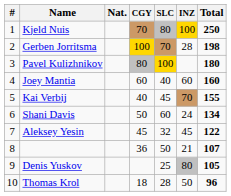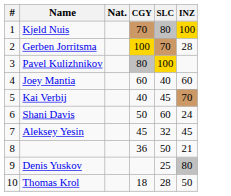 <table class="wikitable" style="text-align:center;">
 <tr>
 <th>#</th>
 <th>Name</th>
 <th>Nat.</th>
 <th><small>CGY</small></th>
 <th><small>SLC</small></th>
 <th><small>INZ</small></th>
-<th>Total</th>
 </tr>
 <tr>
 <td>1</td>
 <td align=left><a href='#'>Kjeld Nuis</a></td>
 <td></td>
 <td bgcolor=cc9966>70</td>
 <td bgcolor=silver>80</td>
 <td bgcolor=gold>100</td>
-<td><strong>250</strong></td>
 </tr>
 <tr>
 <td>2</td>
 <td align=left><a href='#'>Gerben Jorritsma</a></td>
 <td></td>
 <td bgcolor=gold>100</td>
 <td bgcolor=cc9966>70</td>
 <td>28</td>
-<td><strong>198</strong></td>
 </tr>
 <tr>
 <td>3</td>
 <td align=left><a href='#'>Pavel Kulizhnikov</a></td>
 <td></td>
 <td bgcolor=silver>80</td>
 <td bgcolor=gold>100</td>
 <td></td>
-<td><strong>180</strong></td>
 </tr>
 <tr>
 <td>4</td>
 <td align=left><a href='#'>Joey Mantia</a></td>
 <td></td>
 <td>60</td>
 <td>40</td>
 <td>60</td>
-<td><strong>160</strong></td>
 </tr>
 <tr>
 <td>5</td>
 <td align=left><a href='#'>Kai Verbij</a></td>
 <td></td>
 <td>40</td>
 <td>45</td>
 <td bgcolor=cc9966>70</td>
-<td><strong>155</strong></td>
 </tr>
 <tr>
 <td>6</td>
 <td align=left><a href='#'>Shani Davis</a></td>
 <td></td>
 <td>50</td>
 <td>60</td>
 <td>24</td>
-<td><strong>134</strong></td>
 </tr>
 <tr>
 <td>7</td>
 <td align=left><a href='#'>Aleksey Yesin</a></td>
 <td></td>
 <td>45</td>
 <td>32</td>
 <td>45</td>
-<td><strong>122</strong></td>
 </tr>
 <tr>
 <td>8</td>
 <td align=left></td>
 <td></td>
 <td>36</td>
 <td>50</td>
 <td>21</td>
-<td><strong>107</strong></td>
 </tr>
 <tr>
 <td>9</td>
 <td align=left><a href='#'>Denis Yuskov</a></td>
 <td></td>
 <td></td>
 <td>25</td>
 <td bgcolor=silver>80</td>
-<td><strong>105</strong></td>
 </tr>
 <tr>
 <td>10</td>
 <td align=left><a href='#'>Thomas Krol</a></td>
 <td></td>
 <td>18</td>
 <td>28</td>
 <td>50</td>
-<td><strong>96</strong></td>
 </tr>
 </table>
